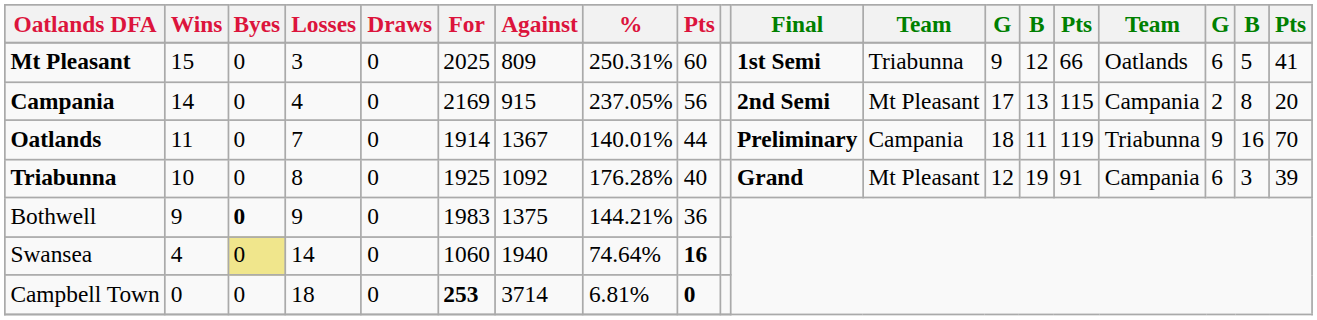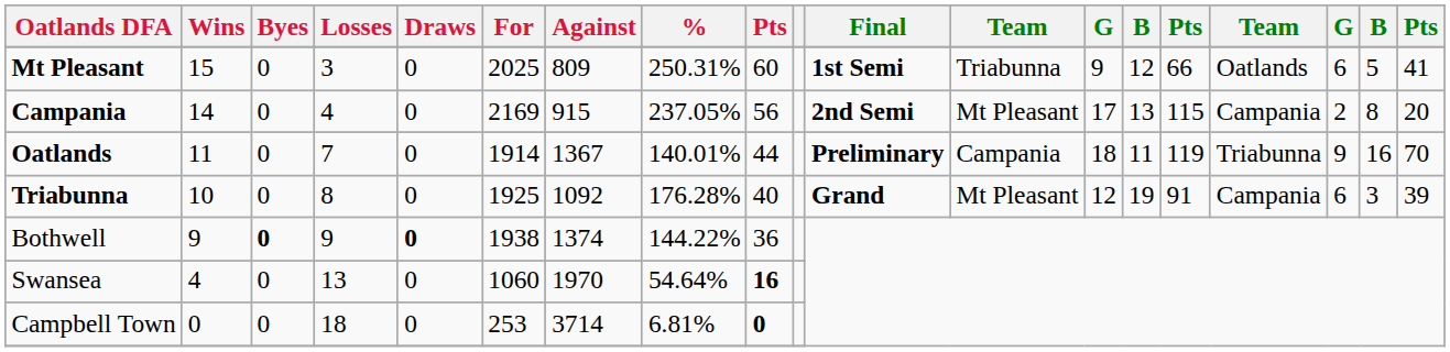 <table style="font-size: 85%; text-align: left;" class="wikitable">
 <tr>
 <th style="color:crimson">Oatlands DFA</th>
 <th style="color:crimson">Wins</th>
 <th style="color:crimson">Byes</th>
 <th style="color:crimson">Losses</th>
 <th style="color:crimson">Draws</th>
 <th style="color:crimson">For</th>
 <th style="color:crimson">Against</th>
 <th style="color:crimson">%</th>
 <th style="color:crimson">Pts</th>
 <th></th>
 <th style="color:green">Final</th>
 <th style="color:green">Team</th>
 <th style="color:green">G</th>
 <th style="color:green">B</th>
 <th style="color:green">Pts</th>
 <th style="color:green">Team</th>
 <th style="color:green">G</th>
 <th style="color:green">B</th>
 <th style="color:green">Pts</th>
 </tr>
 <tr>
 </tr>
 <tr>
 </tr>
 <tr>
 <td><strong>	Mt Pleasant	</strong></td>
 <td>15</td>
 <td>0</td>
 <td>3</td>
 <td>0</td>
 <td>2025</td>
 <td>809</td>
 <td>250.31%</td>
 <td>60</td>
 <td></td>
 <td><strong>1st Semi</strong></td>
 <td>Triabunna</td>
 <td>9</td>
 <td>12</td>
 <td>66</td>
 <td>Oatlands</td>
 <td>6</td>
 <td>5</td>
 <td>41</td>
 </tr>
 <tr>
 <td><strong>	Campania	</strong></td>
 <td>14</td>
 <td>0</td>
 <td>4</td>
 <td>0</td>
 <td>2169</td>
 <td>915</td>
 <td>237.05%</td>
 <td>56</td>
 <td></td>
 <td><strong>2nd Semi</strong></td>
 <td>Mt Pleasant</td>
 <td>17</td>
 <td>13</td>
 <td>115</td>
 <td>Campania</td>
 <td>2</td>
 <td>8</td>
 <td>20</td>
 </tr>
 <tr>
 <td><strong>	Oatlands	</strong></td>
 <td>11</td>
 <td>0</td>
 <td>7</td>
 <td>0</td>
 <td>1914</td>
 <td>1367</td>
 <td>140.01%</td>
 <td>44</td>
 <td></td>
 <td><strong>Preliminary</strong></td>
 <td>Campania</td>
 <td>18</td>
 <td>11</td>
 <td>119</td>
 <td>Triabunna</td>
 <td>9</td>
 <td>16</td>
 <td>70</td>
 </tr>
 <tr>
 <td><strong>	Triabunna	</strong></td>
 <td>10</td>
 <td>0</td>
 <td>8</td>
 <td>0</td>
 <td>1925</td>
 <td>1092</td>
 <td>176.28%</td>
 <td>40</td>
 <td></td>
 <td><strong>Grand</strong></td>
 <td>Mt Pleasant</td>
 <td>12</td>
 <td>19</td>
 <td>91</td>
 <td>Campania</td>
 <td>6</td>
 <td>3</td>
 <td>39</td>
 </tr>
 <tr>
 <td>Bothwell</td>
 <td>9</td>
 <td><strong>0</strong></td>
 <td>9</td>
-<td>0</td>
-<td>1983</td>
-<td>1375</td>
-<td>144.21%</td>
+<td><strong>0</strong></td>
+<td>1938</td>
+<td>1374</td>
+<td>144.22%</td>
 <td>36</td>
 <td></td>
 </tr>
 <tr>
 <td>Swansea</td>
 <td>4</td>
-<td style="background: khaki;">0</td>
-<td>14</td>
+<td>0</td>
+<td>13</td>
 <td>0</td>
 <td>1060</td>
-<td>1940</td>
-<td>74.64%</td>
+<td>1970</td>
+<td>54.64%</td>
 <td><strong>16</strong></td>
 <td></td>
 </tr>
 <tr>
 <td>Campbell Town</td>
 <td>0</td>
 <td>0</td>
 <td>18</td>
 <td>0</td>
-<td><strong>253</strong></td>
+<td>253</td>
 <td>3714</td>
 <td>6.81%</td>
 <td><strong>0</strong></td>
 <td></td>
 </tr>
 <tr>
 </tr>
 </table>
